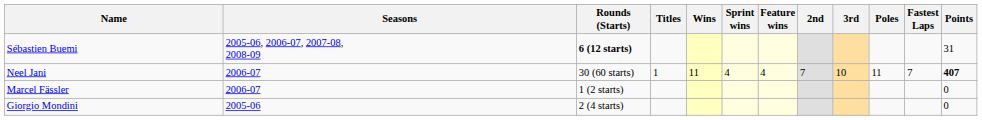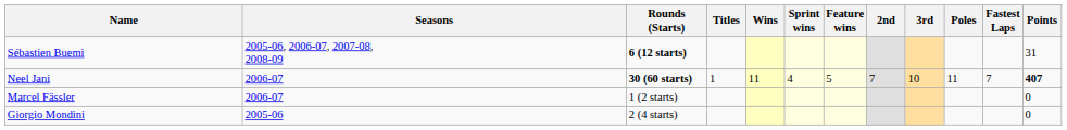 <table class="wikitable sortable" style="font-size: 85%" width="100%">
 <tr>
 <th>Name</th>
 <th>Seasons</th>
 <th width=90px>Rounds<br>(Starts)</th>
 <th width=40px>Titles</th>
 <th width=40px>Wins</th>
 <th width=40px>Sprint<br>wins</th>
 <th width=40px>Feature<br>wins</th>
 <th width=40px>2nd</th>
 <th width=40px>3rd</th>
 <th width=40px>Poles</th>
 <th width=40px>Fastest<br>Laps</th>
 <th width=40px>Points</th>
 </tr>
 <tr>
 <td><a href='#'>Sébastien Buemi</a></td>
 <td><a href='#'>2005-06</a>, <a href='#'>2006-07</a>, <a href='#'>2007-08</a>,<br><a href='#'>2008-09</a></td>
 <td><strong>6 (12 starts)</strong></td>
 <td></td>
 <td style="background:#FFFFBF;"></td>
 <td style="background:#FFFFDF;"></td>
 <td style="background:#FFFFDF;"></td>
 <td style="background:#DFDFDF;"></td>
 <td style="background:#FFDF9F;"></td>
 <td></td>
 <td></td>
 <td>31</td>
 </tr>
 <tr>
 <td><a href='#'>Neel Jani</a></td>
 <td><a href='#'>2006-07</a></td>
-<td>30 (60 starts)</td>
+<td><strong>30 (60 starts)</strong></td>
 <td>1</td>
 <td style="background:#FFFFBF;">11</td>
 <td style="background:#FFFFDF;">4</td>
-<td style="background:#FFFFDF;">4</td>
+<td style="background:#FFFFDF;">5</td>
 <td style="background:#DFDFDF;">7</td>
 <td style="background:#FFDF9F;">10</td>
 <td>11</td>
 <td>7</td>
 <td><strong>407</strong></td>
 </tr>
 <tr>
 <td><a href='#'>Marcel Fässler</a></td>
 <td><a href='#'>2006-07</a></td>
 <td>1 (2 starts)</td>
 <td></td>
 <td style="background:#FFFFBF;"></td>
 <td style="background:#FFFFDF;"></td>
 <td style="background:#FFFFDF;"></td>
 <td style="background:#DFDFDF;"></td>
 <td style="background:#FFDF9F;"></td>
 <td></td>
 <td></td>
 <td>0</td>
 </tr>
 <tr>
 <td><a href='#'>Giorgio Mondini</a></td>
 <td><a href='#'>2005-06</a></td>
 <td>2 (4 starts)</td>
 <td></td>
 <td style="background:#FFFFBF;"></td>
 <td style="background:#FFFFDF;"></td>
 <td style="background:#FFFFDF;"></td>
 <td style="background:#DFDFDF;"></td>
 <td style="background:#FFDF9F;"></td>
 <td></td>
 <td></td>
 <td>0</td>
 </tr>
 </table>
